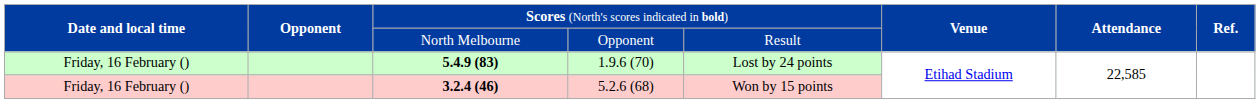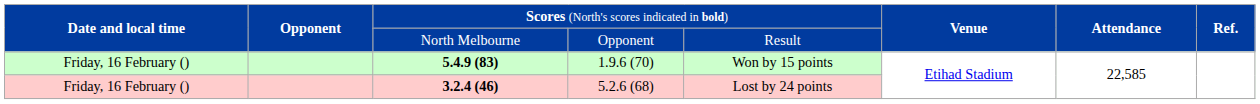 <table class="wikitable" style="font-size:90%; text-align:center; width: 100%; margin-left: auto; margin-right: auto;">
 <tr>
 <td style="background:#013B9F; color:white" rowspan=2><strong>Date and local time</strong></td>
 <td style="background:#013B9F; color:white" rowspan=2><strong>Opponent</strong></td>
 <td style="background:#013B9F; color:white" colspan=3><strong>Scores</strong> <small>(North's scores indicated in <strong>bold</strong>)</small></td>
 <td style="background:#013B9F; color:white" rowspan=2><strong>Venue</strong></td>
 <td style="background:#013B9F; color:white" rowspan=2><strong>Attendance</strong></td>
 <td style="background:#013B9F; color:white" rowspan=2><strong>Ref.</strong></td>
 </tr>
 <tr>
 <td style="background:#013B9F; color:white">North Melbourne</td>
 <td style="background:#013B9F; color:white">Opponent</td>
 <td style="background:#013B9F; color:white">Result</td>
 </tr>
 <tr style="background:#cfc">
 <td>Friday, 16 February ()</td>
 <td></td>
 <td><strong>5.4.9 (83)</strong></td>
 <td>1.9.6 (70)</td>
-<td>Lost by 24 points</td>
+<td>Won by 15 points</td>
 <td style="background:#fff" rowspan=2><a href='#'>Etihad Stadium</a></td>
 <td style="background:#fff" rowspan=2>22,585</td>
 <td style="background:#fff" rowspan=2></td>
 </tr>
 <tr style="background:#fcc">
 <td>Friday, 16 February ()</td>
 <td></td>
 <td><strong>3.2.4 (46)</strong></td>
 <td>5.2.6 (68)</td>
-<td>Won by 15 points</td>
+<td>Lost by 24 points</td>
 </tr>
 </table>
